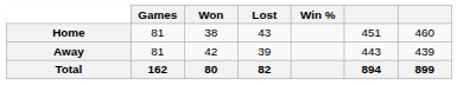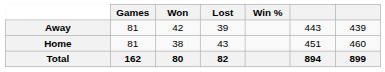 <table class="wikitable" style="font-size:95%; text-align:center; width:38em; border:0;margin: 0.5em auto;">
 <tr>
 <td width="28%" style="background:#fff;border:0;"></td>
 <th width="12%">Games</th>
 <th width="12%">Won</th>
 <th width="12%">Lost</th>
 <th width="12%">Win %</th>
 <th width="12%"></th>
 <th width="12%"></th>
 </tr>
 <tr>
+<th>Away</th>
+<td>81</td>
+<td>42</td>
+<td>39</td>
+<td></td>
+<td>443</td>
+<td>439</td>
+</tr>
+<tr>
 <th>Home</th>
 <td>81</td>
 <td>38</td>
 <td>43</td>
 <td></td>
 <td>451</td>
 <td>460</td>
-</tr>
-<tr>
-<th>Away</th>
-<td>81</td>
-<td>42</td>
-<td>39</td>
-<td></td>
-<td>443</td>
-<td>439</td>
 </tr>
 <tr>
 <th>Total</th>
 <th>162</th>
 <th>80</th>
 <th>82</th>
 <th></th>
 <th>894</th>
 <th>899</th>
 </tr>
 </table>
